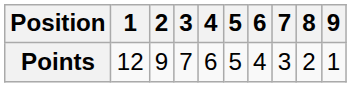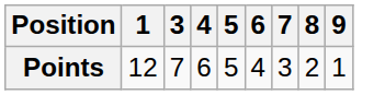 <table class="wikitable">
 <tr>
 <th>Position</th>
 <th>1</th>
-<th>2</th>
 <th>3</th>
 <th>4</th>
 <th>5</th>
 <th>6</th>
 <th>7</th>
 <th>8</th>
 <th>9</th>
 </tr>
 <tr>
 <th>Points</th>
 <td>12</td>
-<td>9</td>
 <td>7</td>
 <td>6</td>
 <td>5</td>
 <td>4</td>
 <td>3</td>
 <td>2</td>
 <td>1</td>
 </tr>
 </table>
